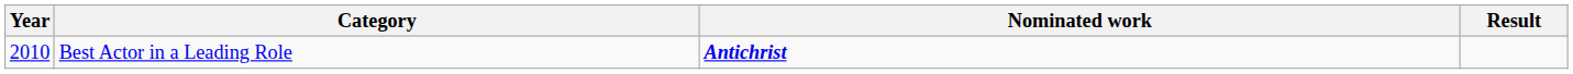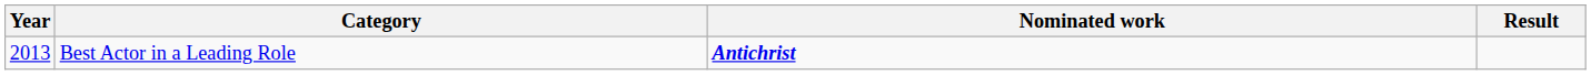 <table class=wikitable>
 <tr>
 <th scope="col" style="width:1em;">Year</th>
 <th scope="col" style="width:33em;">Category</th>
 <th scope="col" style="width:39em;">Nominated work</th>
 <th scope="col" style="width:5em;">Result</th>
 </tr>
 <tr>
-<td><a href='#'>2010</a></td>
+<td><a href='#'>2013</a></td>
 <td><a href='#'>Best Actor in a Leading Role</a></td>
 <td><strong><em><a href='#'>Antichrist</a></em></strong></td>
 <td></td>
 </tr>
 </table>
